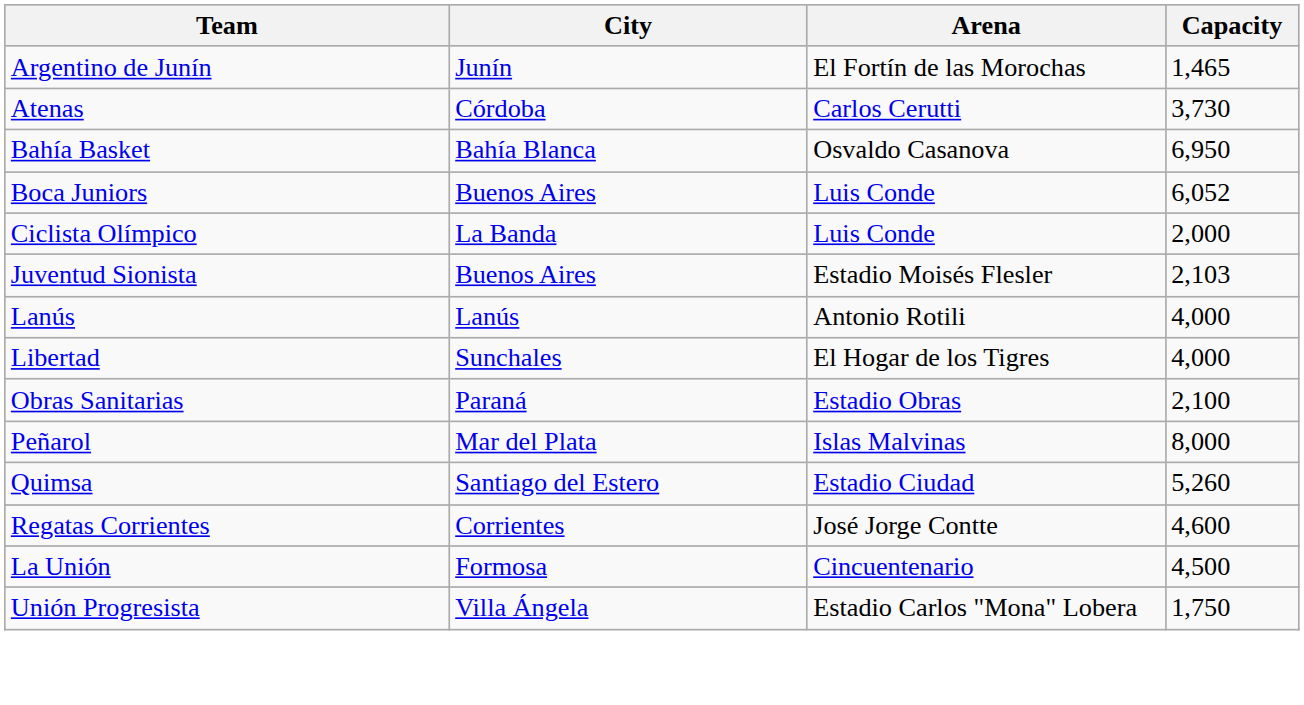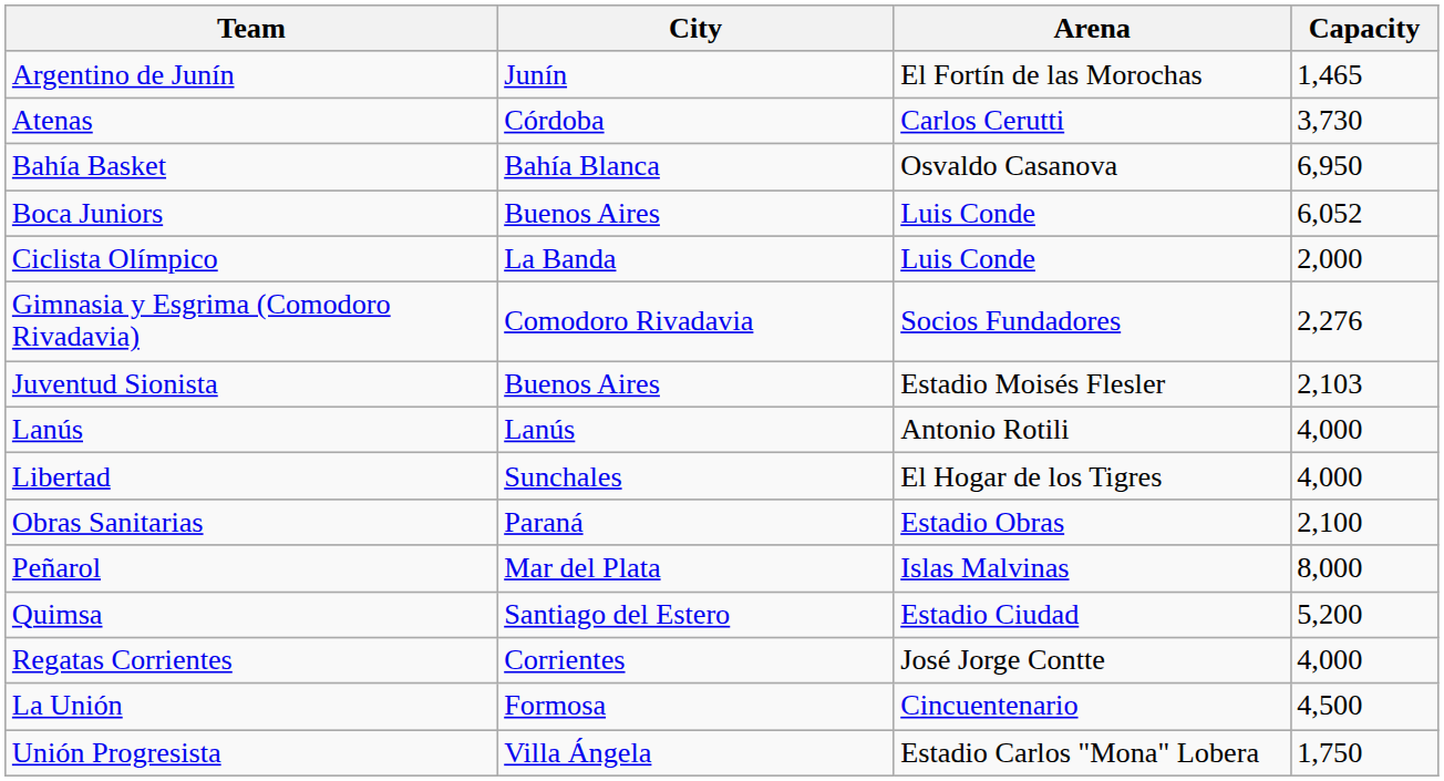 <table class="wikitable sortable" style="text-align:left" width="790">
 <tr>
 <th width=250px>Team</th>
 <th width=200px>City</th>
 <th width=200px>Arena</th>
 <th width=70px>Capacity</th>
 </tr>
 <tr>
 <td><a href='#'>Argentino de Junín</a></td>
 <td><a href='#'>Junín</a></td>
 <td>El Fortín de las Morochas</td>
 <td>1,465</td>
 </tr>
 <tr>
 <td><a href='#'>Atenas</a></td>
 <td><a href='#'>Córdoba</a></td>
 <td><a href='#'>Carlos Cerutti</a></td>
 <td>3,730</td>
 </tr>
 <tr>
 <td><a href='#'>Bahía Basket</a></td>
 <td><a href='#'>Bahía Blanca</a></td>
 <td>Osvaldo Casanova</td>
 <td>6,950</td>
 </tr>
 <tr>
 <td><a href='#'>Boca Juniors</a></td>
 <td><a href='#'>Buenos Aires</a></td>
 <td><a href='#'>Luis Conde</a></td>
 <td>6,052</td>
 </tr>
 <tr>
 <td><a href='#'>Ciclista Olímpico</a></td>
 <td><a href='#'>La Banda</a></td>
 <td><a href='#'>Luis Conde</a></td>
 <td>2,000</td>
 </tr>
 <tr>
+<td><a href='#'>Gimnasia y Esgrima (Comodoro Rivadavia)</a></td>
+<td><a href='#'>Comodoro Rivadavia</a></td>
+<td><a href='#'>Socios Fundadores</a></td>
+<td>2,276</td>
+</tr>
+<tr>
 <td><a href='#'>Juventud Sionista</a></td>
 <td><a href='#'>Buenos Aires</a></td>
 <td>Estadio Moisés Flesler</td>
 <td>2,103</td>
 </tr>
 <tr>
 <td><a href='#'>Lanús</a></td>
 <td><a href='#'>Lanús</a></td>
 <td>Antonio Rotili</td>
 <td>4,000</td>
 </tr>
 <tr>
 <td><a href='#'>Libertad</a></td>
 <td><a href='#'>Sunchales</a></td>
 <td>El Hogar de los Tigres</td>
 <td>4,000</td>
 </tr>
 <tr>
 <td><a href='#'>Obras Sanitarias</a></td>
 <td><a href='#'>Paraná</a></td>
 <td><a href='#'>Estadio Obras</a></td>
 <td>2,100</td>
 </tr>
 <tr>
 <td><a href='#'>Peñarol</a></td>
 <td><a href='#'>Mar del Plata</a></td>
 <td><a href='#'>Islas Malvinas</a></td>
 <td>8,000</td>
 </tr>
 <tr>
 <td><a href='#'>Quimsa</a></td>
 <td><a href='#'>Santiago del Estero</a></td>
 <td><a href='#'>Estadio Ciudad</a></td>
-<td>5,260</td>
+<td>5,200</td>
 </tr>
 <tr>
 <td><a href='#'>Regatas Corrientes</a></td>
 <td><a href='#'>Corrientes</a></td>
 <td>José Jorge Contte</td>
-<td>4,600</td>
+<td>4,000</td>
 </tr>
 <tr>
 <td><a href='#'>La Unión</a></td>
 <td><a href='#'>Formosa</a></td>
 <td><a href='#'>Cincuentenario</a></td>
 <td>4,500</td>
 </tr>
 <tr>
 <td><a href='#'>Unión Progresista</a></td>
 <td><a href='#'>Villa Ángela</a></td>
 <td>Estadio Carlos "Mona" Lobera</td>
 <td>1,750</td>
 </tr>
 </table>
